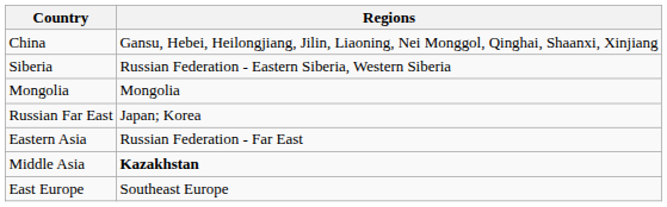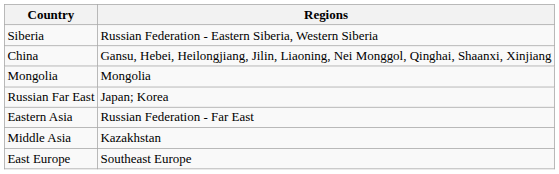 <table class="wikitable">
 <tr>
 <th>Country</th>
 <th>Regions</th>
 </tr>
 <tr>
+<td>Siberia</td>
+<td>Russian Federation - Eastern Siberia, Western Siberia</td>
+</tr>
+<tr>
 <td>China</td>
 <td>Gansu, Hebei, Heilongjiang, Jilin, Liaoning, Nei Monggol, Qinghai, Shaanxi, Xinjiang</td>
-</tr>
-<tr>
-<td>Siberia</td>
-<td>Russian Federation - Eastern Siberia, Western Siberia</td>
 </tr>
 <tr>
 <td>Mongolia</td>
 <td>Mongolia</td>
 </tr>
 <tr>
 <td>Russian Far East</td>
 <td>Japan; Korea</td>
 </tr>
 <tr>
 <td>Eastern Asia</td>
 <td>Russian Federation - Far East</td>
 </tr>
 <tr>
 <td>Middle Asia</td>
-<td><strong>Kazakhstan</strong></td>
+<td>Kazakhstan</td>
 </tr>
 <tr>
 <td>East Europe</td>
 <td>Southeast Europe</td>
 </tr>
 </table>
